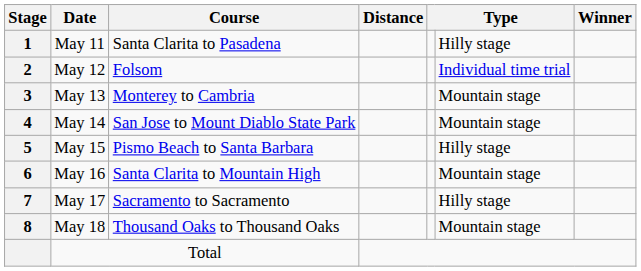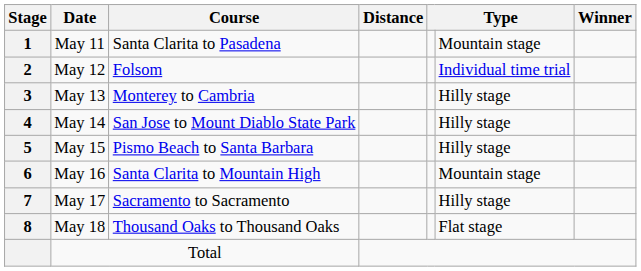 <table class="wikitable">
 <tr>
 <th>Stage</th>
 <th>Date</th>
 <th>Course</th>
 <th>Distance</th>
 <th colspan="2">Type</th>
 <th>Winner</th>
 </tr>
 <tr>
 <th style="text-align:center">1</th>
 <td style="text-align:center;">May 11</td>
 <td>Santa Clarita to <a href='#'>Pasadena</a></td>
 <td style="text-align:center;"></td>
 <td style="text-align:center;"></td>
-<td>Hilly stage</td>
+<td>Mountain stage</td>
 <td></td>
 </tr>
 <tr>
 <th style="text-align:center">2</th>
 <td style="text-align:center;">May 12</td>
 <td><a href='#'>Folsom</a></td>
 <td style="text-align:center;"></td>
 <td style="text-align:center;"></td>
 <td><a href='#'>Individual time trial</a></td>
 <td></td>
 </tr>
 <tr>
 <th style="text-align:center">3</th>
 <td style="text-align:center;">May 13</td>
 <td><a href='#'>Monterey</a> to <a href='#'>Cambria</a></td>
 <td style="text-align:center;"></td>
 <td style="text-align:center;"></td>
-<td>Mountain stage</td>
+<td>Hilly stage</td>
 <td></td>
 </tr>
 <tr>
 <th style="text-align:center">4</th>
 <td style="text-align:center;">May 14</td>
 <td><a href='#'>San Jose</a> to <a href='#'>Mount Diablo State Park</a></td>
 <td style="text-align:center;"></td>
 <td style="text-align:center;"></td>
-<td>Mountain stage</td>
+<td>Hilly stage</td>
 <td></td>
 </tr>
 <tr>
 <th style="text-align:center">5</th>
 <td style="text-align:center;">May 15</td>
 <td><a href='#'>Pismo Beach</a> to <a href='#'>Santa Barbara</a></td>
 <td style="text-align:center;"></td>
 <td style="text-align:center;"></td>
 <td>Hilly stage</td>
 <td></td>
 </tr>
 <tr>
 <th style="text-align:center">6</th>
 <td style="text-align:center;">May 16</td>
 <td><a href='#'>Santa Clarita</a> to <a href='#'>Mountain High</a></td>
 <td style="text-align:center;"></td>
 <td style="text-align:center;"></td>
 <td>Mountain stage</td>
 <td></td>
 </tr>
 <tr>
 <th style="text-align:center">7</th>
 <td style="text-align:center;">May 17</td>
 <td><a href='#'>Sacramento</a> to Sacramento</td>
 <td style="text-align:center;"></td>
 <td style="text-align:center;"></td>
 <td>Hilly stage</td>
 <td></td>
 </tr>
 <tr>
 <th style="text-align:center">8</th>
 <td style="text-align:center;">May 18</td>
 <td><a href='#'>Thousand Oaks</a> to Thousand Oaks</td>
 <td style="text-align:center;"></td>
 <td style="text-align:center;"></td>
-<td>Mountain stage</td>
+<td>Flat stage</td>
 <td></td>
 </tr>
 <tr>
 <th></th>
 <td colspan="2" style="text-align:center;">Total</td>
 <td colspan="5" style="text-align:center;"></td>
 </tr>
 </table>
